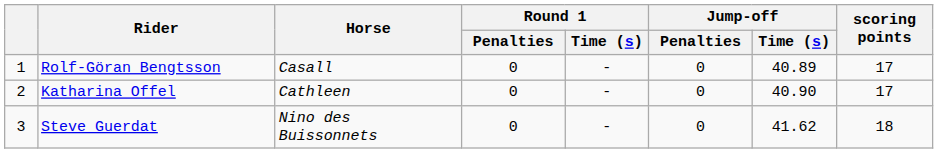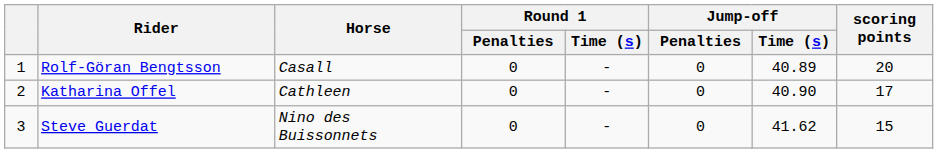 <table class="wikitable" style="font-size: 90%">
 <tr>
 <th rowspan=2 width=20></th>
 <th rowspan=2 width=180>Rider</th>
 <th rowspan=2 width=140>Horse</th>
 <th colspan=2>Round 1</th>
 <th colspan=2>Jump-off</th>
 <th rowspan=2 width=70>scoring<br>points</th>
 </tr>
 <tr>
 <th width=75>Penalties</th>
 <th width=60>Time (<a href='#'>s</a>)</th>
 <th width=75>Penalties</th>
 <th width=60>Time (<a href='#'>s</a>)</th>
 </tr>
 <tr>
 <td align=center>1</td>
 <td> <a href='#'>Rolf-Göran Bengtsson</a></td>
 <td><em>Casall</em></td>
 <td align=center>0</td>
 <td align=center>-</td>
 <td align=center>0</td>
 <td align=center>40.89</td>
-<td align=center>17</td>
+<td align=center>20</td>
 </tr>
 <tr>
 <td align=center>2</td>
 <td> <a href='#'>Katharina Offel</a></td>
 <td><em>Cathleen</em></td>
 <td align=center>0</td>
 <td align=center>-</td>
 <td align=center>0</td>
 <td align=center>40.90</td>
 <td align=center>17</td>
 </tr>
 <tr>
 <td align=center>3</td>
 <td> <a href='#'>Steve Guerdat</a></td>
 <td><em>Nino des Buissonnets</em></td>
 <td align=center>0</td>
 <td align=center>-</td>
 <td align=center>0</td>
 <td align=center>41.62</td>
-<td align=center>18</td>
+<td align=center>15</td>
 </tr>
 </table>
